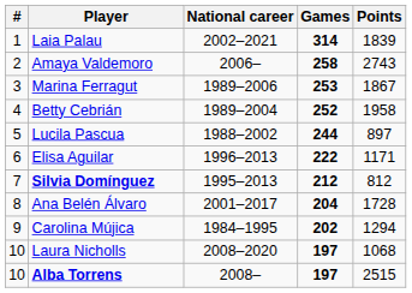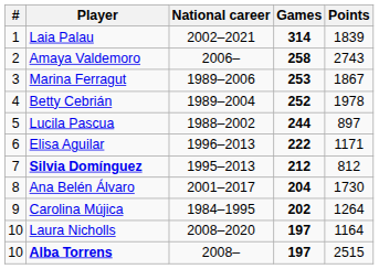 <table class="wikitable sortable" style="text-align:center;">
 <tr>
 <th>#</th>
 <th style="width:160px;">Player</th>
 <th>National career</th>
 <th>Games</th>
 <th>Points</th>
 </tr>
 <tr>
 <td>1</td>
 <td align=left><a href='#'>Laia Palau</a></td>
 <td>2002–2021</td>
 <td><strong>314</strong></td>
 <td>1839</td>
 </tr>
 <tr>
 <td>2</td>
 <td align=left><a href='#'>Amaya Valdemoro</a></td>
 <td>2006–</td>
 <td><strong>258</strong></td>
 <td>2743</td>
 </tr>
 <tr>
 <td>3</td>
 <td align=left><a href='#'>Marina Ferragut</a></td>
 <td>1989–2006</td>
 <td><strong>253</strong></td>
 <td>1867</td>
 </tr>
 <tr>
 <td>4</td>
 <td align=left><a href='#'>Betty Cebrián</a></td>
 <td>1989–2004</td>
 <td><strong>252</strong></td>
-<td>1958</td>
+<td>1978</td>
 </tr>
 <tr>
 <td>5</td>
 <td align=left><a href='#'>Lucila Pascua</a></td>
 <td>1988–2002</td>
 <td><strong>244</strong></td>
 <td>897</td>
 </tr>
 <tr>
 <td>6</td>
 <td align=left><a href='#'>Elisa Aguilar</a></td>
 <td>1996–2013</td>
 <td><strong>222</strong></td>
 <td>1171</td>
 </tr>
 <tr>
 <td>7</td>
 <td align=left><strong><a href='#'>Silvia Domínguez</a></strong></td>
 <td>1995–2013</td>
 <td><strong>212</strong></td>
 <td>812</td>
 </tr>
 <tr>
 <td>8</td>
 <td align=left><a href='#'>Ana Belén Álvaro</a></td>
 <td>2001–2017</td>
 <td><strong>204</strong></td>
-<td>1728</td>
+<td>1730</td>
 </tr>
 <tr>
 <td>9</td>
 <td align=left><a href='#'>Carolina Mújica</a></td>
 <td>1984–1995</td>
 <td><strong>202</strong></td>
-<td>1294</td>
+<td>1264</td>
 </tr>
 <tr>
 <td>10</td>
 <td align=left><a href='#'>Laura Nicholls</a></td>
 <td>2008–2020</td>
 <td><strong>197</strong></td>
-<td>1068</td>
+<td>1164</td>
 </tr>
 <tr>
 <td>10</td>
 <td align=left><strong><a href='#'>Alba Torrens</a></strong></td>
 <td>2008–</td>
 <td><strong>197</strong></td>
 <td>2515</td>
 </tr>
 </table>
